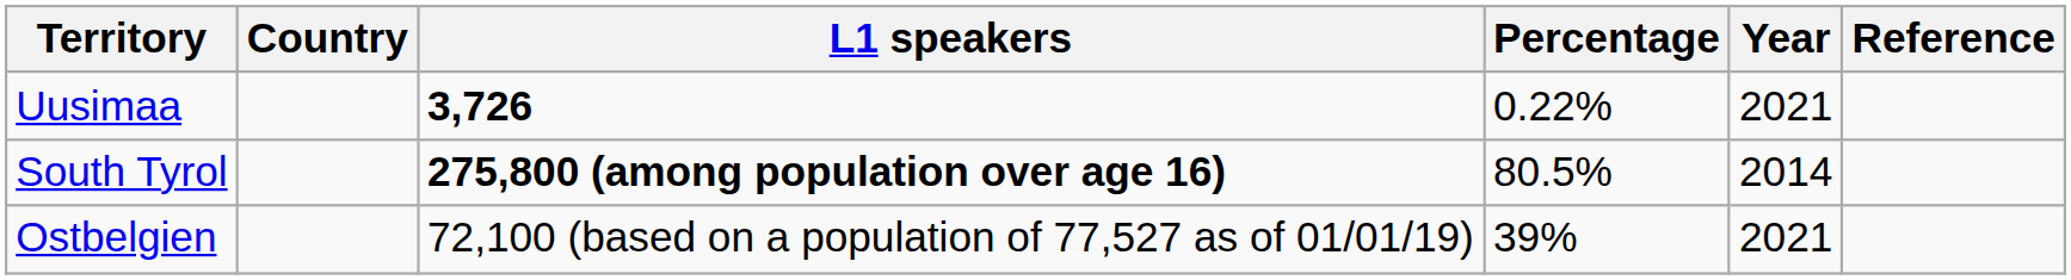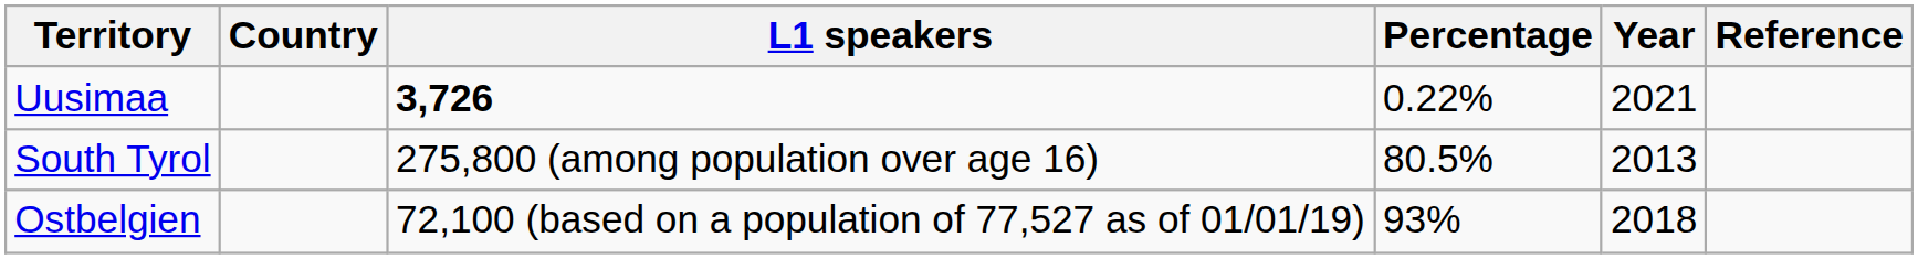 <table class="wikitable">
 <tr>
 <th>Territory</th>
 <th>Country</th>
 <th><a href='#'>L1</a> speakers</th>
 <th>Percentage</th>
 <th>Year</th>
 <th>Reference</th>
 </tr>
 <tr>
 <td><a href='#'>Uusimaa</a></td>
 <td></td>
 <td><strong>3,726</strong></td>
 <td>0.22%</td>
 <td>2021</td>
 <td></td>
 </tr>
 <tr>
 <td><a href='#'>South Tyrol</a></td>
 <td></td>
-<td><strong>275,800 (among population over age 16)</strong></td>
+<td>275,800 (among population over age 16)</td>
 <td>80.5%</td>
-<td>2014</td>
+<td>2013</td>
 <td></td>
 </tr>
 <tr>
 <td><a href='#'>Ostbelgien</a></td>
 <td></td>
 <td>72,100 (based on a population of 77,527 as of 01/01/19)</td>
-<td>39%</td>
-<td>2021</td>
+<td>93%</td>
+<td>2018</td>
 <td></td>
 </tr>
 </table>
